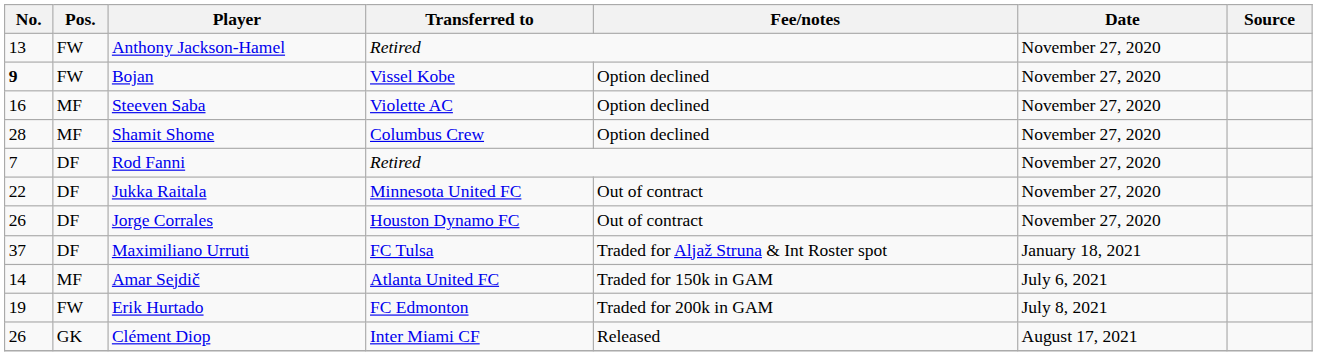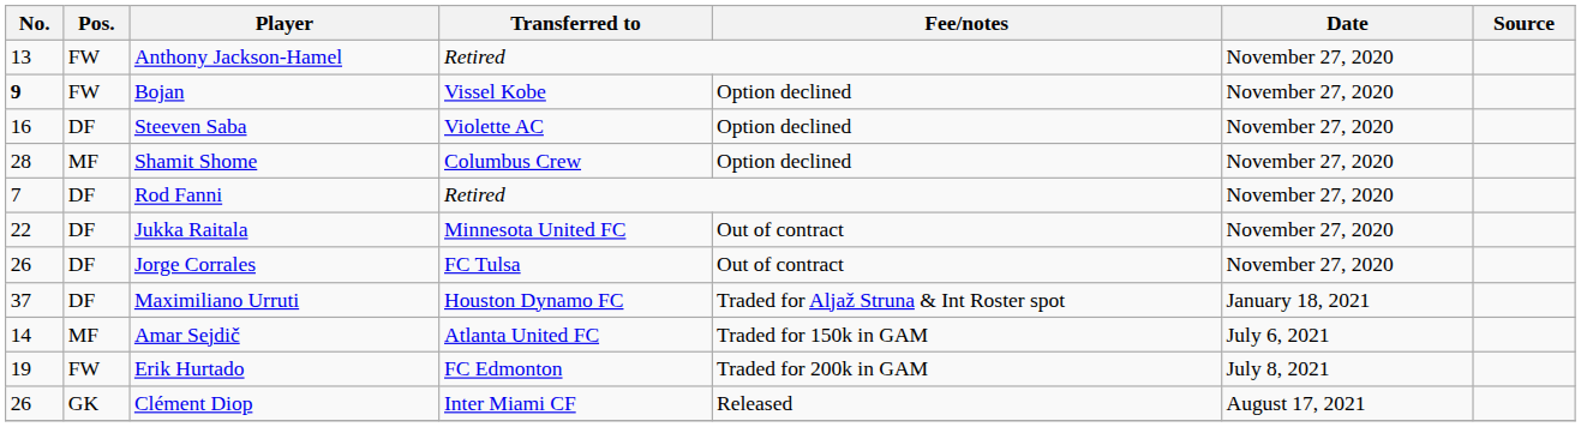 <table class="wikitable sortable" style="width:90%; text-align:center; font-size:95%; text-align:left;">
 <tr>
 <th>No.</th>
 <th>Pos.</th>
 <th>Player</th>
 <th>Transferred to</th>
 <th>Fee/notes</th>
 <th>Date</th>
 <th>Source</th>
 </tr>
 <tr>
 <td>13</td>
 <td>FW</td>
 <td> <a href='#'>Anthony Jackson-Hamel</a></td>
 <td colspan="2"><em>Retired</em></td>
 <td>November 27, 2020</td>
 <td></td>
 </tr>
 <tr>
 <td><strong>9</strong></td>
 <td>FW</td>
 <td> <a href='#'>Bojan</a></td>
 <td> <a href='#'>Vissel Kobe</a></td>
 <td>Option declined</td>
 <td>November 27, 2020</td>
 <td></td>
 </tr>
 <tr>
 <td>16</td>
-<td>MF</td>
+<td>DF</td>
 <td> <a href='#'>Steeven Saba</a></td>
 <td> <a href='#'>Violette AC</a></td>
 <td>Option declined</td>
 <td>November 27, 2020</td>
 <td></td>
 </tr>
 <tr>
 <td>28</td>
 <td>MF</td>
 <td> <a href='#'>Shamit Shome</a></td>
 <td> <a href='#'>Columbus Crew</a></td>
 <td>Option declined</td>
 <td>November 27, 2020</td>
 <td></td>
 </tr>
 <tr>
 <td>7</td>
 <td>DF</td>
 <td> <a href='#'>Rod Fanni</a></td>
 <td colspan="2"><em>Retired</em></td>
 <td>November 27, 2020</td>
 <td></td>
 </tr>
 <tr>
 <td>22</td>
 <td>DF</td>
 <td> <a href='#'>Jukka Raitala</a></td>
 <td> <a href='#'>Minnesota United FC</a></td>
 <td>Out of contract</td>
 <td>November 27, 2020</td>
 <td></td>
 </tr>
 <tr>
 <td>26</td>
 <td>DF</td>
 <td> <a href='#'>Jorge Corrales</a></td>
-<td> <a href='#'>Houston Dynamo FC</a></td>
+<td> <a href='#'>FC Tulsa</a></td>
 <td>Out of contract</td>
 <td>November 27, 2020</td>
 <td></td>
 </tr>
 <tr>
 <td>37</td>
 <td>DF</td>
 <td> <a href='#'>Maximiliano Urruti</a></td>
-<td> <a href='#'>FC Tulsa</a></td>
+<td> <a href='#'>Houston Dynamo FC</a></td>
 <td>Traded for <a href='#'>Aljaž Struna</a> & Int Roster spot</td>
 <td>January 18, 2021</td>
 <td></td>
 </tr>
 <tr>
 <td>14</td>
 <td>MF</td>
 <td> <a href='#'>Amar Sejdič</a></td>
 <td> <a href='#'>Atlanta United FC</a></td>
 <td>Traded for 150k in GAM</td>
 <td>July 6, 2021</td>
 <td></td>
 </tr>
 <tr>
 <td>19</td>
 <td>FW</td>
 <td> <a href='#'>Erik Hurtado</a></td>
 <td> <a href='#'>FC Edmonton</a></td>
 <td>Traded for 200k in GAM</td>
 <td>July 8, 2021</td>
 <td></td>
 </tr>
 <tr>
 <td>26</td>
 <td>GK</td>
 <td> <a href='#'>Clément Diop</a></td>
 <td> <a href='#'>Inter Miami CF</a></td>
 <td>Released</td>
 <td>August 17, 2021</td>
 <td></td>
 </tr>
 <tr>
 </tr>
 </table>
